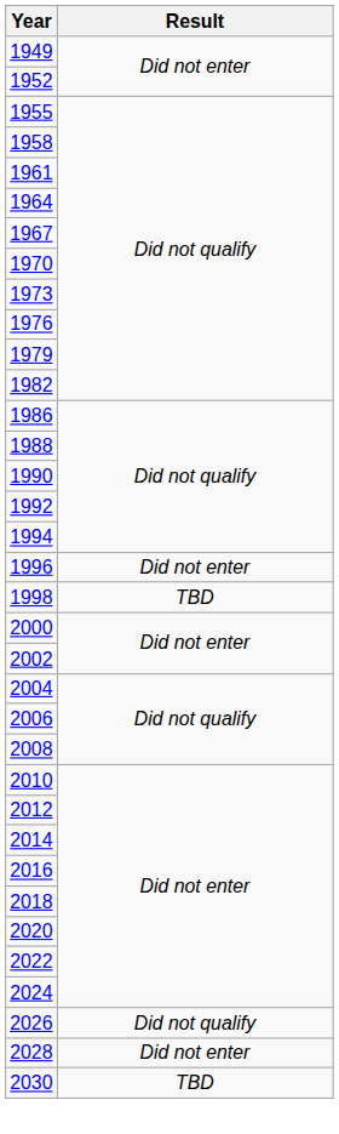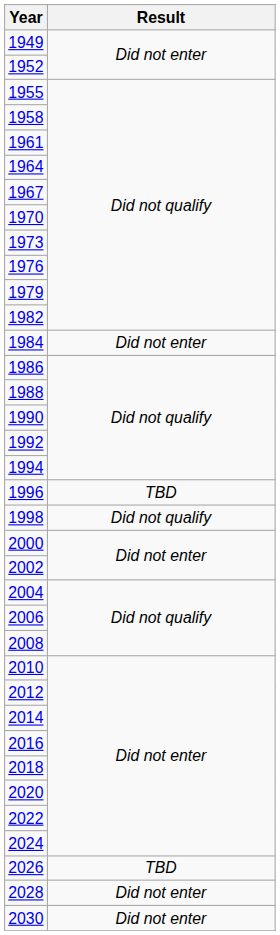 <table class="wikitable" style="text-align: center; font-size:90%">
 <tr>
 <th>Year</th>
 <th style="width:200px">Result</th>
 </tr>
 <tr>
 <td> <a href='#'>1949</a></td>
 <td rowspan="2"><em>Did not enter</em></td>
 </tr>
 <tr>
 <td> <a href='#'>1952</a></td>
 </tr>
 <tr>
 <td> <a href='#'>1955</a></td>
 <td rowspan="10"><em>Did not qualify</em></td>
 </tr>
 <tr>
 <td> <a href='#'>1958</a></td>
 </tr>
 <tr>
 <td> <a href='#'>1961</a></td>
 </tr>
 <tr>
 <td> <a href='#'>1964</a></td>
 </tr>
 <tr>
 <td> <a href='#'>1967</a></td>
 </tr>
 <tr>
 <td> <a href='#'>1970</a></td>
 </tr>
 <tr>
 <td> <a href='#'>1973</a></td>
 </tr>
 <tr>
 <td> <a href='#'>1976</a></td>
 </tr>
 <tr>
 <td> <a href='#'>1979</a></td>
 </tr>
 <tr>
 <td> <a href='#'>1982</a></td>
 </tr>
 <tr>
+<td> <a href='#'>1984</a></td>
+<td><em>Did not enter</em></td>
+</tr>
+<tr>
 <td> <a href='#'>1986</a></td>
 <td rowspan="5"><em>Did not qualify</em></td>
 </tr>
 <tr>
 <td> <a href='#'>1988</a></td>
 </tr>
 <tr>
 <td> <a href='#'>1990</a></td>
 </tr>
 <tr>
 <td> <a href='#'>1992</a></td>
 </tr>
 <tr>
 <td> <a href='#'>1994</a></td>
 </tr>
 <tr>
 <td> <a href='#'>1996</a></td>
-<td><em>Did not enter</em></td>
+<td><em>TBD</em></td>
 </tr>
 <tr>
 <td> <a href='#'>1998</a></td>
-<td><em>TBD</em></td>
+<td><em>Did not qualify</em></td>
 </tr>
 <tr>
 <td> <a href='#'>2000</a></td>
 <td rowspan="2"><em>Did not enter</em></td>
 </tr>
 <tr>
 <td> <a href='#'>2002</a></td>
 </tr>
 <tr>
 <td> <a href='#'>2004</a></td>
 <td rowspan="3"><em>Did not qualify</em></td>
 </tr>
 <tr>
 <td> <a href='#'>2006</a></td>
 </tr>
 <tr>
 <td> <a href='#'>2008</a></td>
 </tr>
 <tr>
 <td> <a href='#'>2010</a></td>
 <td rowspan="8"><em>Did not enter</em></td>
 </tr>
 <tr>
 <td> <a href='#'>2012</a></td>
 </tr>
 <tr>
 <td> <a href='#'>2014</a></td>
 </tr>
 <tr>
 <td> <a href='#'>2016</a></td>
 </tr>
 <tr>
 <td> <a href='#'>2018</a></td>
 </tr>
 <tr>
 <td> <a href='#'>2020</a></td>
 </tr>
 <tr>
 <td> <a href='#'>2022</a></td>
 </tr>
 <tr>
 <td> <a href='#'>2024</a></td>
 </tr>
 <tr>
 <td> <a href='#'>2026</a></td>
-<td><em>Did not qualify</em></td>
+<td><em>TBD</em></td>
 </tr>
 <tr>
 <td> <a href='#'>2028</a></td>
 <td><em>Did not enter</em></td>
 </tr>
 <tr>
 <td> <a href='#'>2030</a></td>
-<td><em>TBD</em></td>
+<td><em>Did not enter</em></td>
 </tr>
 </table>
